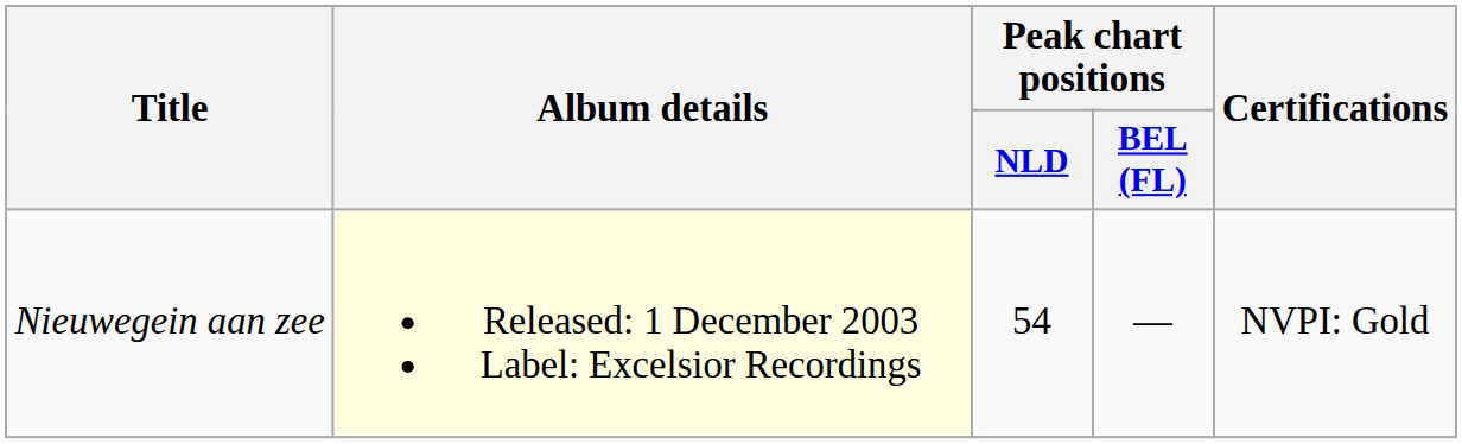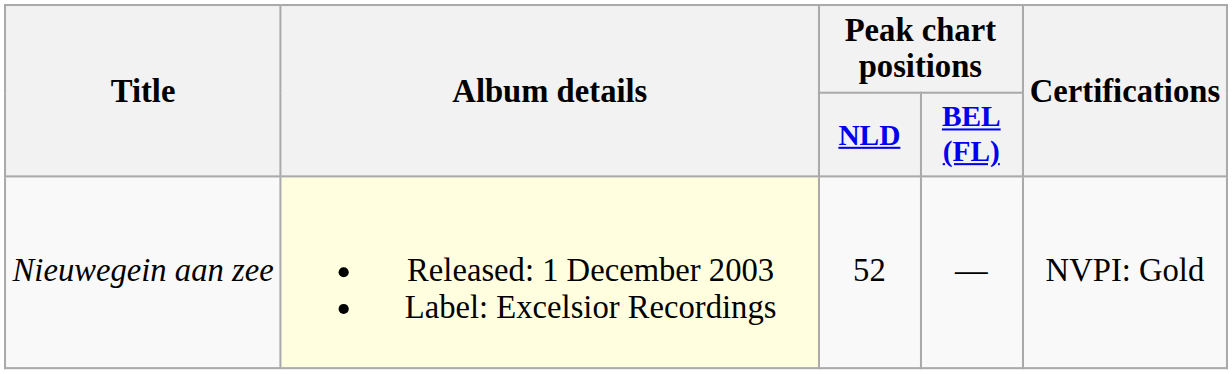 <table class="wikitable" style="text-align:center;">
 <tr>
 <th rowspan="2" scope="col" style="width:8em;">Title</th>
 <th rowspan="2" scope="col" style="width:16em;">Album details</th>
 <th colspan="2" scope="col">Peak chart positions</th>
 <th rowspan="2">Certifications</th>
 </tr>
 <tr>
 <th scope="col" style="width:3em;font-size:90%;"><a href='#'>NLD</a><br></th>
 <th scope="col" style="width:3em;font-size:90%;"><a href='#'>BEL<br>(FL)</a><br></th>
 </tr>
 <tr>
 <td><em>Nieuwegein aan zee</em></td>
 <td style="background: lightyellow;"><br><ul><li>Released: 1 December 2003</li><li>Label: Excelsior Recordings</li></ul></td>
-<td>54</td>
+<td>52</td>
 <td>—</td>
 <td>NVPI: Gold</td>
 </tr>
 </table>
